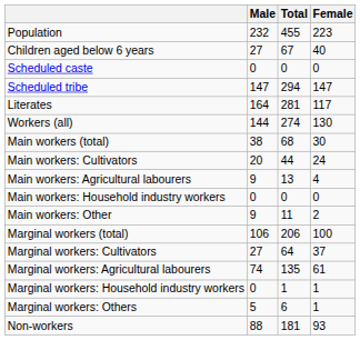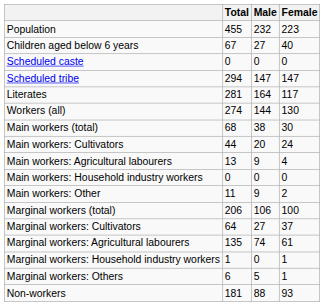 <table class="wikitable sortable">
 <tr>
 <th></th>
+<th>Total</th>
 <th>Male</th>
-<th>Total</th>
 <th>Female</th>
 </tr>
 <tr>
 <td>Population</td>
+<td>455</td>
 <td>232</td>
-<td>455</td>
 <td>223</td>
 </tr>
 <tr>
 <td>Children aged below 6 years</td>
+<td>67</td>
 <td>27</td>
-<td>67</td>
 <td>40</td>
 </tr>
 <tr>
 <td><a href='#'>Scheduled caste</a></td>
 <td>0</td>
 <td>0</td>
 <td>0</td>
 </tr>
 <tr>
 <td><a href='#'>Scheduled tribe</a></td>
+<td>294</td>
 <td>147</td>
-<td>294</td>
 <td>147</td>
 </tr>
 <tr>
 <td>Literates</td>
+<td>281</td>
 <td>164</td>
-<td>281</td>
 <td>117</td>
 </tr>
 <tr>
 <td>Workers (all)</td>
+<td>274</td>
 <td>144</td>
-<td>274</td>
 <td>130</td>
 </tr>
 <tr>
 <td>Main workers (total)</td>
+<td>68</td>
 <td>38</td>
-<td>68</td>
 <td>30</td>
 </tr>
 <tr>
 <td>Main workers: Cultivators</td>
+<td>44</td>
 <td>20</td>
-<td>44</td>
 <td>24</td>
 </tr>
 <tr>
 <td>Main workers: Agricultural labourers</td>
+<td>13</td>
 <td>9</td>
-<td>13</td>
 <td>4</td>
 </tr>
 <tr>
 <td>Main workers: Household industry workers</td>
 <td>0</td>
 <td>0</td>
 <td>0</td>
 </tr>
 <tr>
 <td>Main workers: Other</td>
+<td>11</td>
 <td>9</td>
-<td>11</td>
 <td>2</td>
 </tr>
 <tr>
 <td>Marginal workers (total)</td>
+<td>206</td>
 <td>106</td>
-<td>206</td>
 <td>100</td>
 </tr>
 <tr>
 <td>Marginal workers: Cultivators</td>
+<td>64</td>
 <td>27</td>
-<td>64</td>
 <td>37</td>
 </tr>
 <tr>
 <td>Marginal workers: Agricultural labourers</td>
+<td>135</td>
 <td>74</td>
-<td>135</td>
 <td>61</td>
 </tr>
 <tr>
 <td>Marginal workers: Household industry workers</td>
+<td>1</td>
 <td>0</td>
-<td>1</td>
 <td>1</td>
 </tr>
 <tr>
 <td>Marginal workers: Others</td>
+<td>6</td>
 <td>5</td>
-<td>6</td>
 <td>1</td>
 </tr>
 <tr>
 <td>Non-workers</td>
+<td>181</td>
 <td>88</td>
-<td>181</td>
 <td>93</td>
 </tr>
 </table>
